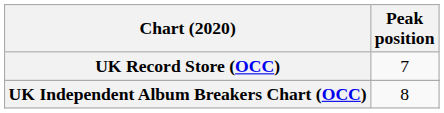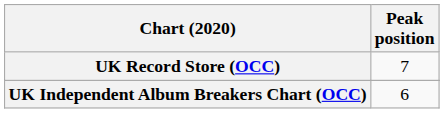 <table class="wikitable sortable plainrowheaders" style="text-align:center">
 <tr>
 <th scope="col">Chart (2020)</th>
 <th scope="col">Peak<br> position</th>
 </tr>
 <tr>
 <th scope="row">UK Record Store (<a href='#'>OCC</a>)</th>
 <td>7</td>
 </tr>
 <tr>
 </tr>
 <tr>
 <th scope="row">UK Independent Album Breakers Chart (<a href='#'>OCC</a>)</th>
-<td>8</td>
+<td>6</td>
 </tr>
 </table>
